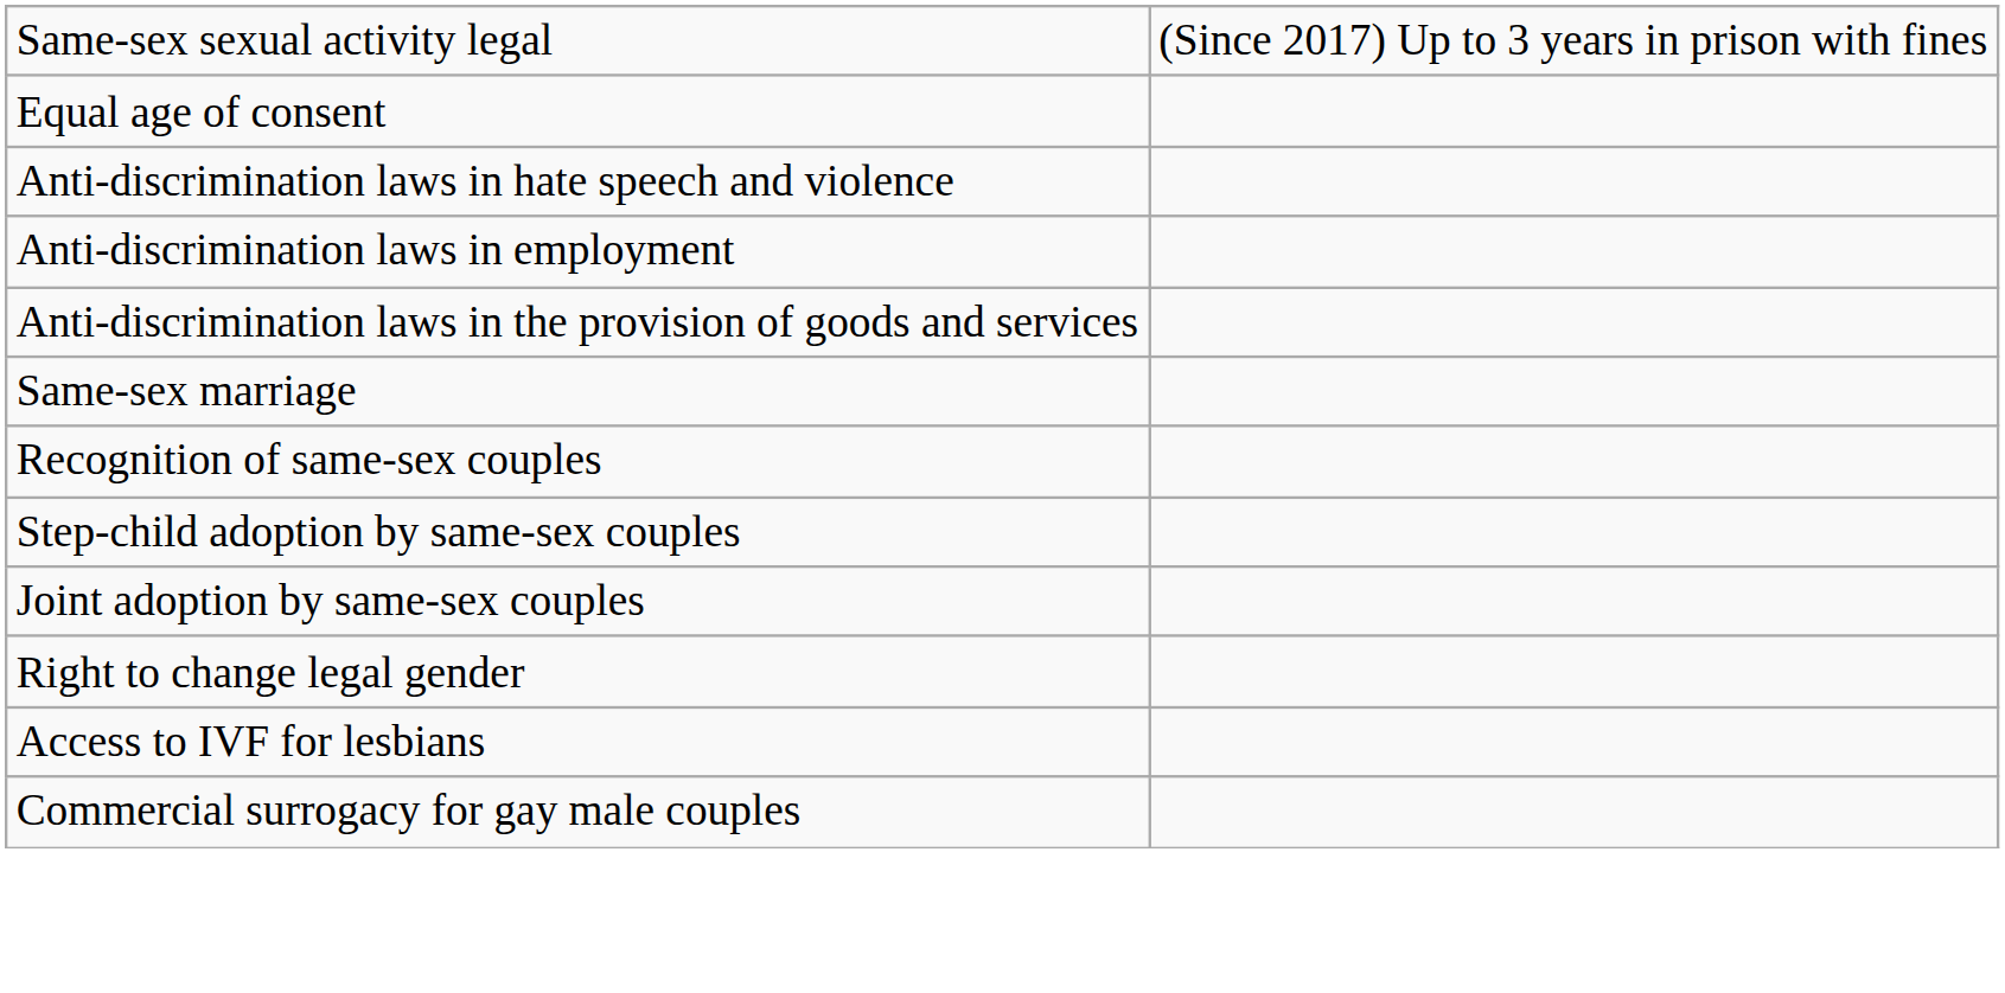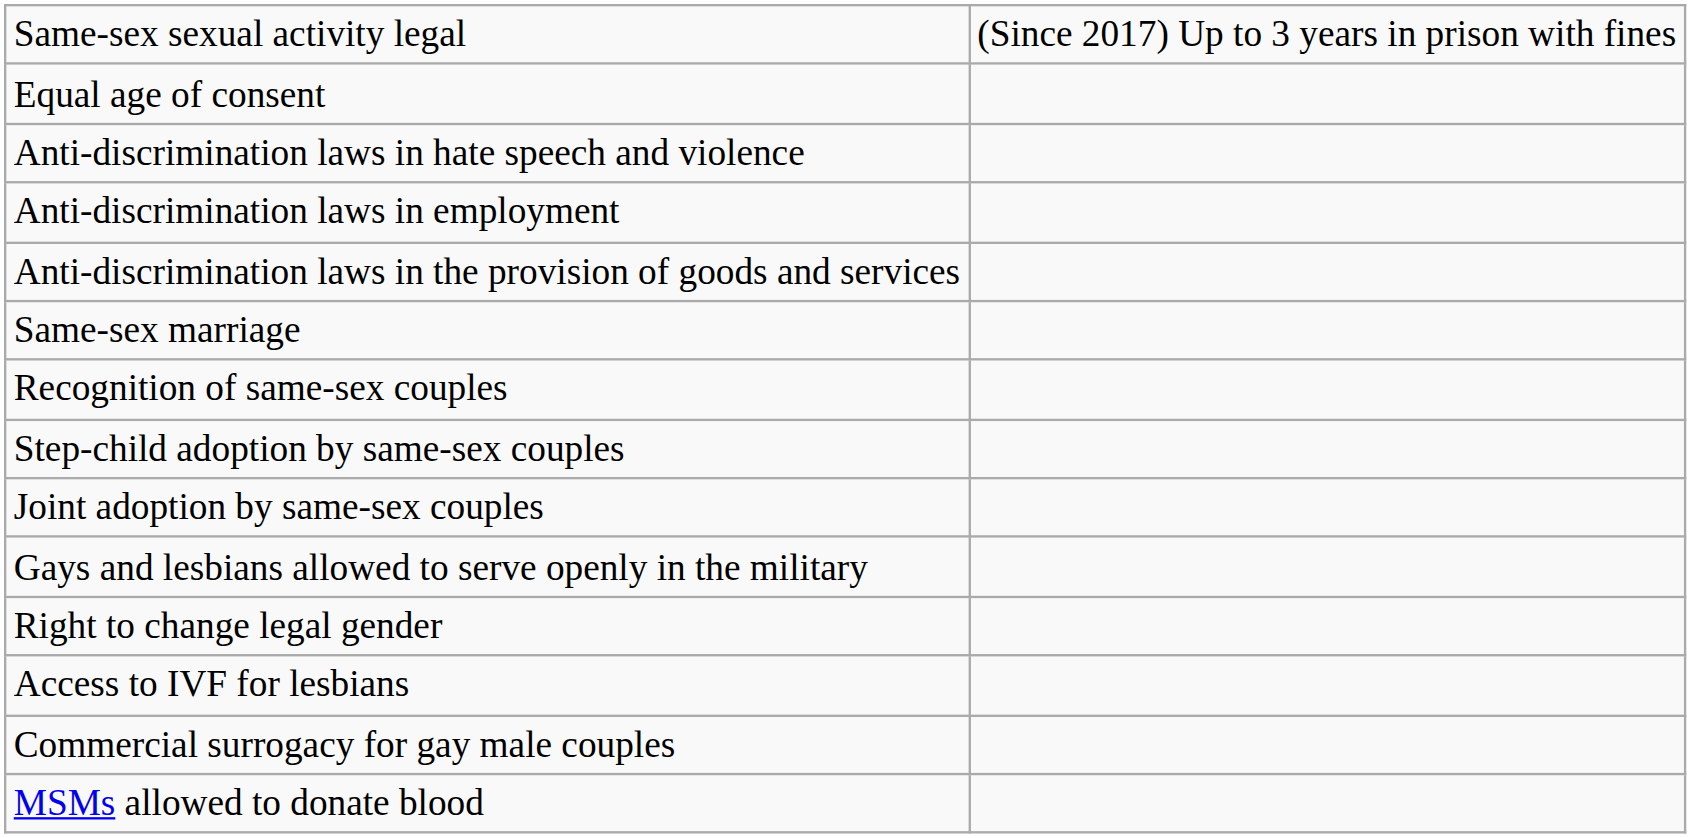 <table class="wikitable">
 <tr>
 <td>Same-sex sexual activity legal</td>
 <td> (Since 2017) Up to 3 years in prison with fines</td>
 </tr>
 <tr>
 <td>Equal age of consent</td>
 <td></td>
 </tr>
 <tr>
 <td>Anti-discrimination laws in hate speech and violence</td>
 <td></td>
 </tr>
 <tr>
 <td>Anti-discrimination laws in employment</td>
 <td></td>
 </tr>
 <tr>
 <td>Anti-discrimination laws in the provision of goods and services</td>
 <td></td>
 </tr>
 <tr>
 <td>Same-sex marriage</td>
 <td></td>
 </tr>
 <tr>
 <td>Recognition of same-sex couples</td>
 <td></td>
 </tr>
 <tr>
 <td>Step-child adoption by same-sex couples</td>
 <td></td>
 </tr>
 <tr>
 <td>Joint adoption by same-sex couples</td>
 <td></td>
 </tr>
 <tr>
+<td>Gays and lesbians allowed to serve openly in the military</td>
+<td></td>
+</tr>
+<tr>
 <td>Right to change legal gender</td>
 <td></td>
 </tr>
 <tr>
 <td>Access to IVF for lesbians</td>
 <td></td>
 </tr>
 <tr>
 <td>Commercial surrogacy for gay male couples</td>
 <td></td>
 </tr>
+<tr>
+<td><a href='#'>MSMs</a> allowed to donate blood</td>
+<td></td>
+</tr>
 </table>
